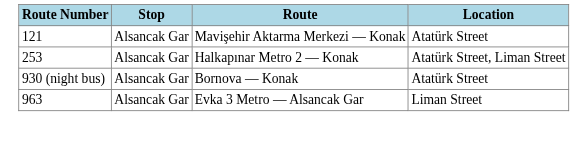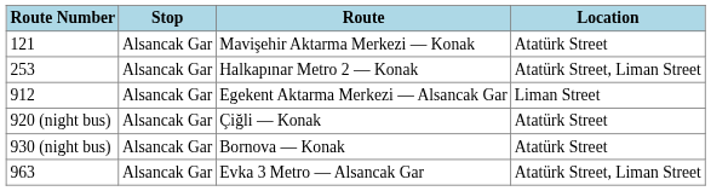 <table class="toccolours" cellpadding="3" border="1" style="margin:1em auto; border-collapse:collapse">
 <tr style="background:lightblue;">
 <th>Route Number</th>
 <th>Stop</th>
 <th>Route</th>
 <th>Location</th>
 </tr>
 <tr>
 <td>121</td>
 <td>Alsancak Gar</td>
 <td>Mavişehir Aktarma Merkezi — Konak</td>
 <td>Atatürk Street</td>
 </tr>
 <tr>
 <td>253</td>
 <td>Alsancak Gar</td>
 <td>Halkapınar Metro 2 — Konak</td>
 <td>Atatürk Street, Liman Street</td>
 </tr>
 <tr>
+<td>912</td>
+<td>Alsancak Gar</td>
+<td>Egekent Aktarma Merkezi — Alsancak Gar</td>
+<td>Liman Street</td>
+</tr>
+<tr>
+<td>920 (night bus)</td>
+<td>Alsancak Gar</td>
+<td>Çiğli — Konak</td>
+<td>Atatürk Street</td>
+</tr>
+<tr>
 <td>930 (night bus)</td>
 <td>Alsancak Gar</td>
 <td>Bornova — Konak</td>
 <td>Atatürk Street</td>
 </tr>
 <tr>
 <td>963</td>
 <td>Alsancak Gar</td>
 <td>Evka 3 Metro — Alsancak Gar</td>
-<td>Liman Street</td>
+<td>Atatürk Street, Liman Street</td>
 </tr>
 </table>
